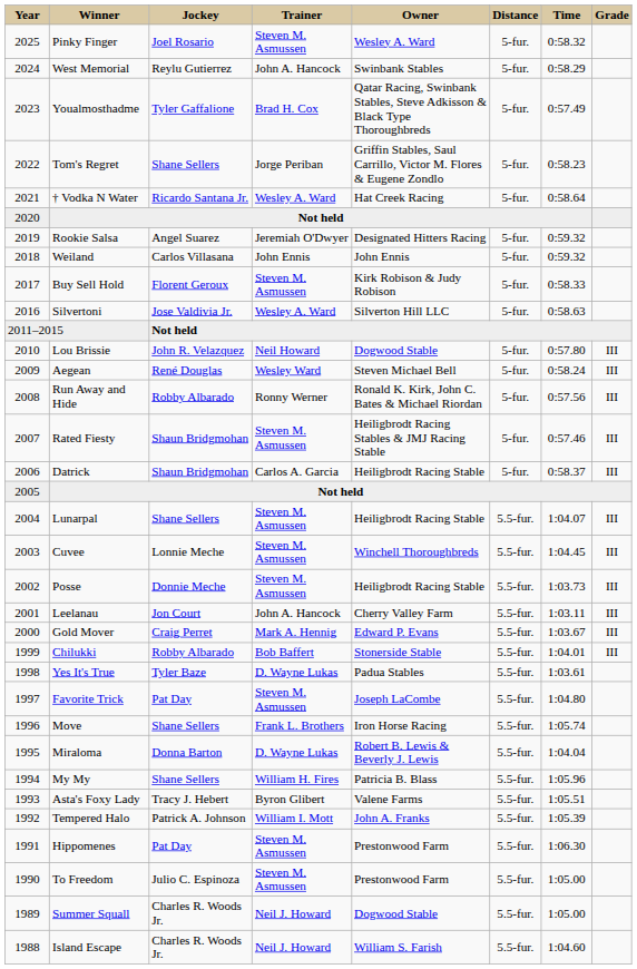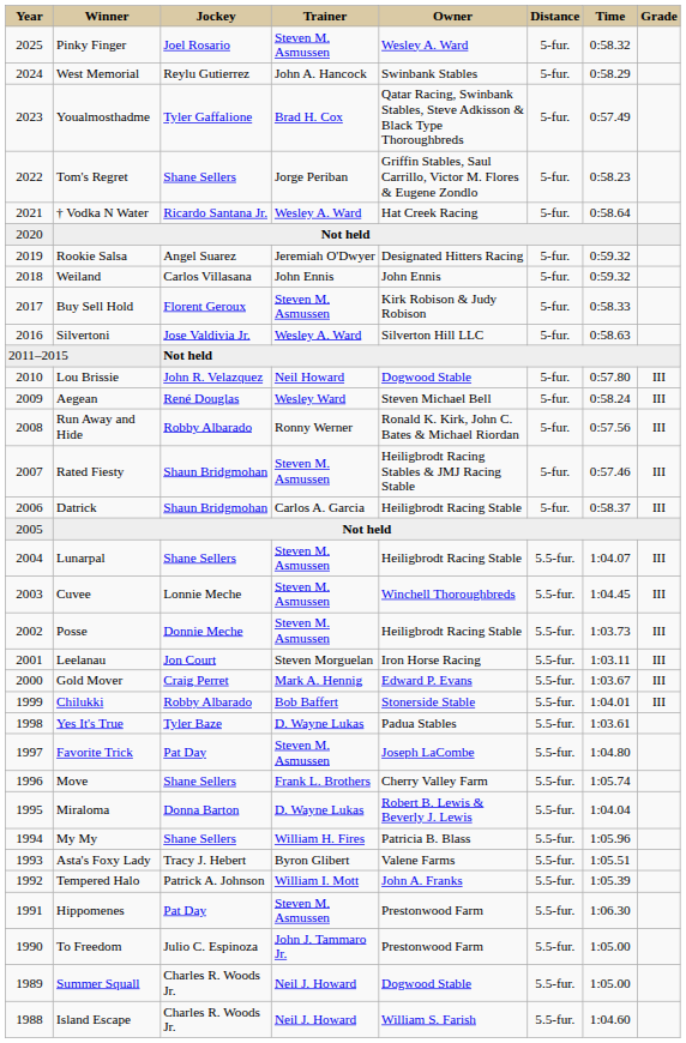 <table class="wikitable sortable">
 <tr>
 <th style="background-color:#DACAA5; width:50px">Year</th>
 <th style="background-color:#DACAA5; width:120px">Winner</th>
 <th style="background-color:#DACAA5; width:125px">Jockey</th>
 <th style="background-color:#DACAA5; width:120px">Trainer</th>
 <th style="background-color:#DACAA5; width:170px">Owner</th>
 <th style="background-color:#DACAA5; width:50px">Distance</th>
 <th style="background-color:#DACAA5; width:58px">Time</th>
 <th style="background-color:#DACAA5; width:40px">Grade</th>
 </tr>
 <tr>
 <td align=center>2025</td>
 <td>Pinky Finger</td>
 <td><a href='#'>Joel Rosario</a></td>
 <td><a href='#'>Steven M. Asmussen</a></td>
 <td><a href='#'>Wesley A. Ward</a></td>
 <td align=center>5-fur.</td>
 <td align=center>0:58.32</td>
 <td align=center></td>
 </tr>
 <tr>
 <td align=center>2024</td>
 <td>West Memorial</td>
 <td>Reylu Gutierrez</td>
 <td>John A. Hancock</td>
 <td>Swinbank Stables</td>
 <td align=center>5-fur.</td>
 <td align=center>0:58.29</td>
 <td align=center></td>
 </tr>
 <tr>
 <td align=center>2023</td>
 <td>Youalmosthadme</td>
 <td><a href='#'>Tyler Gaffalione</a></td>
 <td><a href='#'>Brad H. Cox</a></td>
 <td>Qatar Racing, Swinbank Stables, Steve Adkisson & Black Type Thoroughbreds</td>
 <td align=center>5-fur.</td>
 <td align=center>0:57.49</td>
 <td align=center></td>
 </tr>
 <tr>
 <td align=center>2022</td>
 <td>Tom's Regret</td>
 <td><a href='#'>Shane Sellers</a></td>
 <td>Jorge Periban</td>
 <td>Griffin Stables, Saul Carrillo, Victor M. Flores & Eugene Zondlo</td>
 <td align=center>5-fur.</td>
 <td align=center>0:58.23</td>
 <td align=center></td>
 </tr>
 <tr>
 <td align=center>2021</td>
 <td>† Vodka N Water</td>
 <td><a href='#'>Ricardo Santana Jr.</a></td>
 <td><a href='#'>Wesley A. Ward</a></td>
 <td>Hat Creek Racing</td>
 <td align=center>5-fur.</td>
 <td align=center>0:58.64</td>
 <td align=center></td>
 </tr>
 <tr bgcolor="#eeeeee">
 <td align=center>2020</td>
 <td colspan="6" align="center"><strong>Not held</strong></td>
 <td></td>
 </tr>
 <tr>
 <td align=center>2019</td>
 <td>Rookie Salsa</td>
 <td>Angel Suarez</td>
 <td>Jeremiah O'Dwyer</td>
 <td>Designated Hitters Racing</td>
 <td align=center>5-fur.</td>
 <td align=center>0:59.32</td>
 <td align=center></td>
 </tr>
 <tr>
 <td align=center>2018</td>
 <td>Weiland</td>
 <td>Carlos Villasana</td>
 <td>John Ennis</td>
 <td>John Ennis</td>
 <td align=center>5-fur.</td>
 <td align=center>0:59.32</td>
 <td align=center></td>
 </tr>
 <tr>
 <td align=center>2017</td>
 <td>Buy Sell Hold</td>
 <td><a href='#'>Florent Geroux</a></td>
 <td><a href='#'>Steven M. Asmussen</a></td>
 <td>Kirk Robison & Judy Robison</td>
 <td align=center>5-fur.</td>
 <td align=center>0:58.33</td>
 <td align=center></td>
 </tr>
 <tr>
 <td align=center>2016</td>
 <td>Silvertoni</td>
 <td><a href='#'>Jose Valdivia Jr.</a></td>
 <td><a href='#'>Wesley A. Ward</a></td>
 <td>Silverton Hill LLC</td>
 <td align=center>5-fur.</td>
 <td align=center>0:58.63</td>
 <td align=center></td>
 </tr>
 <tr bgcolor="#eeeeee">
 <td colspan=2>2011–2015</td>
 <td colspan="6"><strong>Not held</strong></td>
 </tr>
 <tr>
 <td align=center>2010</td>
 <td>Lou Brissie</td>
 <td><a href='#'>John R. Velazquez</a></td>
 <td><a href='#'>Neil Howard</a></td>
 <td><a href='#'>Dogwood Stable</a></td>
 <td align=center>5-fur.</td>
 <td align=center>0:57.80</td>
 <td align=center>III</td>
 </tr>
 <tr>
 <td align=center>2009</td>
 <td>Aegean</td>
 <td><a href='#'>René Douglas</a></td>
 <td><a href='#'>Wesley Ward</a></td>
 <td>Steven Michael Bell</td>
 <td align=center>5-fur.</td>
 <td align=center>0:58.24</td>
 <td align=center>III</td>
 </tr>
 <tr>
 <td align=center>2008</td>
 <td>Run Away and Hide</td>
 <td><a href='#'>Robby Albarado</a></td>
 <td>Ronny Werner</td>
 <td>Ronald K. Kirk, John C. Bates & Michael Riordan</td>
 <td align=center>5-fur.</td>
 <td align=center>0:57.56</td>
 <td align=center>III</td>
 </tr>
 <tr>
 <td align=center>2007</td>
 <td>Rated Fiesty</td>
 <td><a href='#'>Shaun Bridgmohan</a></td>
 <td><a href='#'>Steven M. Asmussen</a></td>
 <td>Heiligbrodt Racing Stables & JMJ Racing Stable</td>
 <td align=center>5-fur.</td>
 <td align=center>0:57.46</td>
 <td align=center>III</td>
 </tr>
 <tr>
 <td align=center>2006</td>
 <td>Datrick</td>
 <td><a href='#'>Shaun Bridgmohan</a></td>
 <td>Carlos A. Garcia</td>
 <td>Heiligbrodt Racing Stable</td>
 <td align=center>5-fur.</td>
 <td align=center>0:58.37</td>
 <td align=center>III</td>
 </tr>
 <tr bgcolor="#eeeeee">
 <td align=center>2005</td>
 <td colspan="7" align="center"><strong>Not held</strong></td>
 </tr>
 <tr>
 <td align=center>2004</td>
 <td>Lunarpal</td>
 <td><a href='#'>Shane Sellers</a></td>
 <td><a href='#'>Steven M. Asmussen</a></td>
 <td>Heiligbrodt Racing Stable</td>
 <td align=center>5.5-fur.</td>
 <td align=center>1:04.07</td>
 <td align=center>III</td>
 </tr>
 <tr>
 <td align=center>2003</td>
 <td>Cuvee</td>
 <td>Lonnie Meche</td>
 <td><a href='#'>Steven M. Asmussen</a></td>
 <td><a href='#'>Winchell Thoroughbreds</a></td>
 <td align=center>5.5-fur.</td>
 <td align=center>1:04.45</td>
 <td align=center>III</td>
 </tr>
 <tr>
 <td align=center>2002</td>
 <td>Posse</td>
 <td><a href='#'>Donnie Meche</a></td>
 <td><a href='#'>Steven M. Asmussen</a></td>
 <td>Heiligbrodt Racing Stable</td>
 <td align=center>5.5-fur.</td>
 <td align=center>1:03.73</td>
 <td align=center>III</td>
 </tr>
 <tr>
 <td align=center>2001</td>
 <td>Leelanau</td>
 <td><a href='#'>Jon Court</a></td>
-<td>John A. Hancock</td>
-<td>Cherry Valley Farm</td>
+<td>Steven Morguelan</td>
+<td>Iron Horse Racing</td>
 <td align=center>5.5-fur.</td>
 <td align=center>1:03.11</td>
 <td align=center>III</td>
 </tr>
 <tr>
 <td align=center>2000</td>
 <td>Gold Mover</td>
 <td><a href='#'>Craig Perret</a></td>
 <td><a href='#'>Mark A. Hennig</a></td>
 <td><a href='#'>Edward P. Evans</a></td>
 <td align=center>5.5-fur.</td>
 <td align=center>1:03.67</td>
 <td align=center>III</td>
 </tr>
 <tr>
 <td align=center>1999</td>
 <td><a href='#'>Chilukki</a></td>
 <td><a href='#'>Robby Albarado</a></td>
 <td><a href='#'>Bob Baffert</a></td>
 <td><a href='#'>Stonerside Stable</a></td>
 <td align=center>5.5-fur.</td>
 <td align=center>1:04.01</td>
 <td align=center>III</td>
 </tr>
 <tr>
 <td align=center>1998</td>
 <td><a href='#'>Yes It's True</a></td>
 <td><a href='#'>Tyler Baze</a></td>
 <td><a href='#'>D. Wayne Lukas</a></td>
 <td>Padua Stables</td>
 <td align=center>5.5-fur.</td>
 <td align=center>1:03.61</td>
 <td align=center></td>
 </tr>
 <tr>
 <td align=center>1997</td>
 <td><a href='#'>Favorite Trick</a></td>
 <td><a href='#'>Pat Day</a></td>
 <td><a href='#'>Steven M. Asmussen</a></td>
 <td><a href='#'>Joseph LaCombe</a></td>
 <td align=center>5.5-fur.</td>
 <td align=center>1:04.80</td>
 <td align=center></td>
 </tr>
 <tr>
 <td align=center>1996</td>
 <td>Move</td>
 <td><a href='#'>Shane Sellers</a></td>
 <td><a href='#'>Frank L. Brothers</a></td>
-<td>Iron Horse Racing</td>
+<td>Cherry Valley Farm</td>
 <td align=center>5.5-fur.</td>
 <td align=center>1:05.74</td>
 <td align=center></td>
 </tr>
 <tr>
 <td align=center>1995</td>
 <td>Miraloma</td>
 <td><a href='#'>Donna Barton</a></td>
 <td><a href='#'>D. Wayne Lukas</a></td>
 <td><a href='#'>Robert B. Lewis & Beverly J. Lewis</a></td>
 <td align=center>5.5-fur.</td>
 <td align=center>1:04.04</td>
 <td align=center></td>
 </tr>
 <tr>
 <td align=center>1994</td>
 <td>My My</td>
 <td><a href='#'>Shane Sellers</a></td>
 <td><a href='#'>William H. Fires</a></td>
 <td>Patricia B. Blass</td>
 <td align=center>5.5-fur.</td>
 <td align=center>1:05.96</td>
 <td align=center></td>
 </tr>
 <tr>
 <td align=center>1993</td>
 <td>Asta's Foxy Lady</td>
 <td>Tracy J. Hebert</td>
 <td>Byron Glibert</td>
 <td>Valene Farms</td>
 <td align=center>5.5-fur.</td>
 <td align=center>1:05.51</td>
 <td align=center></td>
 </tr>
 <tr>
 <td align=center>1992</td>
 <td>Tempered Halo</td>
 <td>Patrick A. Johnson</td>
 <td><a href='#'>William I. Mott</a></td>
 <td><a href='#'>John A. Franks</a></td>
 <td align=center>5.5-fur.</td>
 <td align=center>1:05.39</td>
 <td align=center></td>
 </tr>
 <tr>
 <td align=center>1991</td>
 <td>Hippomenes</td>
 <td><a href='#'>Pat Day</a></td>
 <td><a href='#'>Steven M. Asmussen</a></td>
 <td>Prestonwood Farm</td>
 <td align=center>5.5-fur.</td>
 <td align=center>1:06.30</td>
 <td align=center></td>
 </tr>
 <tr>
 <td align=center>1990</td>
 <td>To Freedom</td>
 <td>Julio C. Espinoza</td>
-<td><a href='#'>Steven M. Asmussen</a></td>
+<td><a href='#'>John J. Tammaro Jr.</a></td>
 <td>Prestonwood Farm</td>
 <td align=center>5.5-fur.</td>
 <td align=center>1:05.00</td>
 <td align=center></td>
 </tr>
 <tr>
 <td align=center>1989</td>
 <td><a href='#'>Summer Squall</a></td>
 <td>Charles R. Woods Jr.</td>
 <td><a href='#'>Neil J. Howard</a></td>
 <td><a href='#'>Dogwood Stable</a></td>
 <td align=center>5.5-fur.</td>
 <td align=center>1:05.00</td>
 <td align=center></td>
 </tr>
 <tr>
 <td align=center>1988</td>
 <td>Island Escape</td>
 <td>Charles R. Woods Jr.</td>
 <td><a href='#'>Neil J. Howard</a></td>
 <td><a href='#'>William S. Farish</a></td>
 <td align=center>5.5-fur.</td>
 <td align=center>1:04.60</td>
 <td align=center></td>
 </tr>
 </table>
